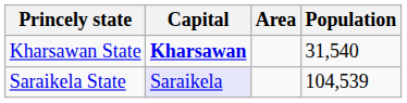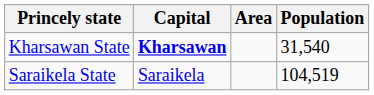 <table class="wikitable sortable static-row-numbers static-row-header-text defaultleft  col3center col4right">
 <tr>
 <th>Princely state</th>
 <th>Capital</th>
 <th>Area</th>
 <th>Population</th>
 </tr>
 <tr>
 <td><a href='#'>Kharsawan State</a></td>
 <td><strong><a href='#'>Kharsawan</a></strong></td>
 <td></td>
 <td>31,540</td>
 </tr>
 <tr>
 <td><a href='#'>Saraikela State</a></td>
-<td style="background: lavender;"><a href='#'>Saraikela</a></td>
+<td><a href='#'>Saraikela</a></td>
 <td></td>
-<td>104,539</td>
+<td>104,519</td>
 </tr>
 </table>
